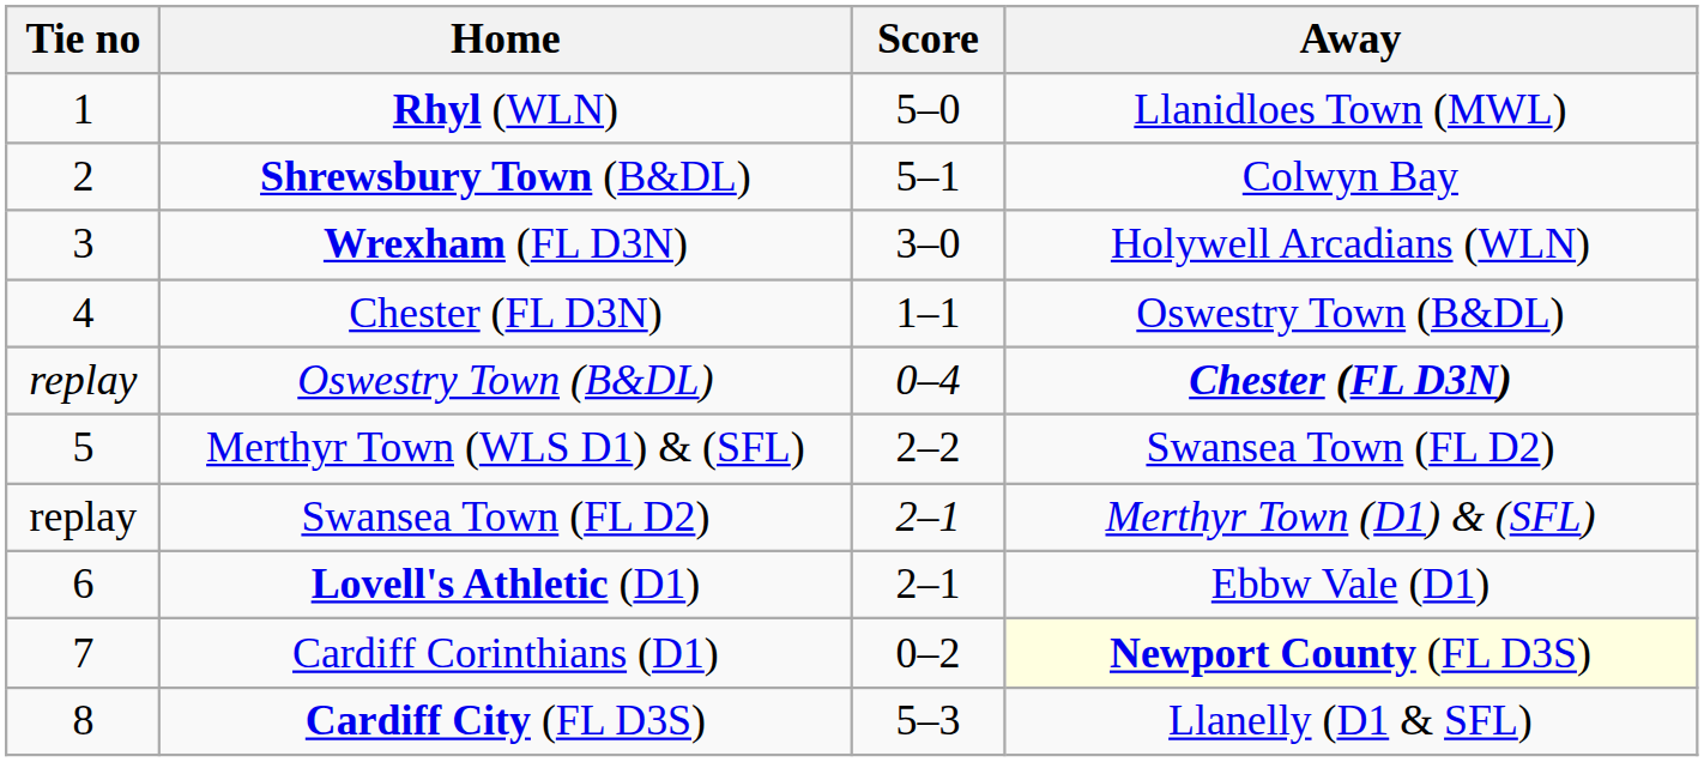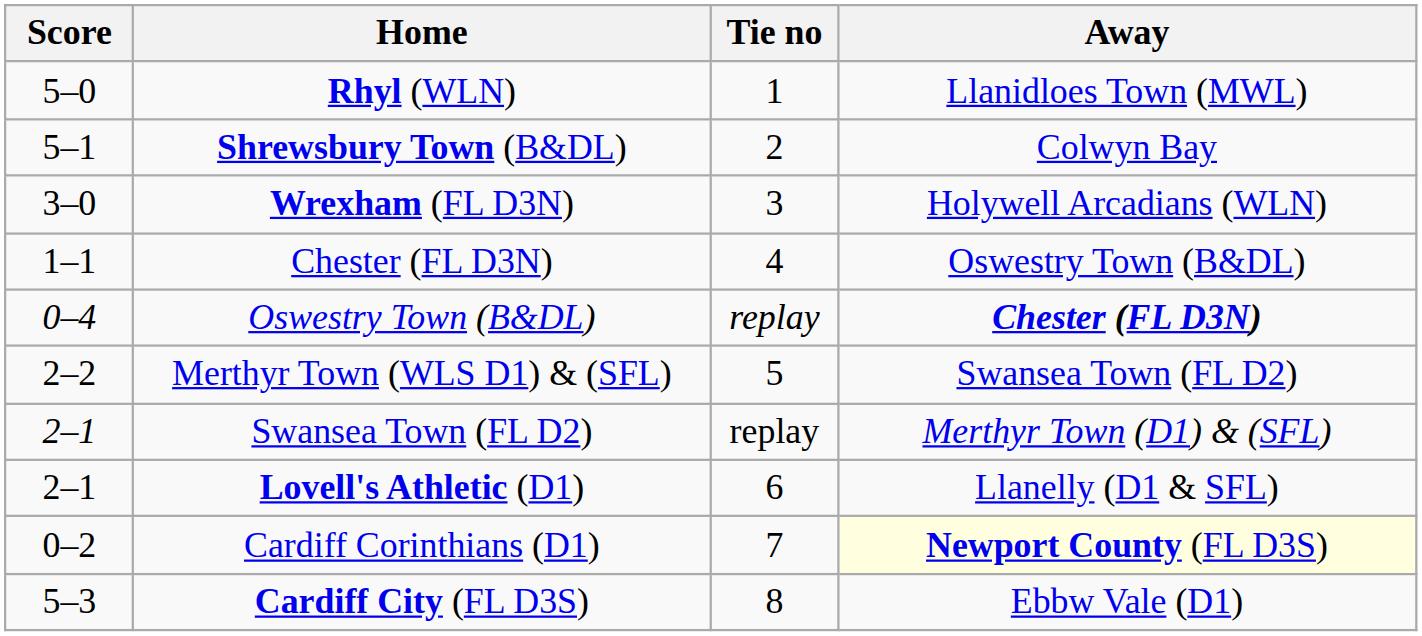 <table class="wikitable" style="text-align:center">
 <tr>
+<th width=50>Score</th>
+<th width=250>Home</th>
 <th width=50>Tie no</th>
-<th width=250>Home</th>
-<th width=50>Score</th>
 <th width=250>Away</th>
 </tr>
 <tr>
+<td>5–0</td>
+<td><strong><a href='#'>Rhyl</a></strong> (<a href='#'>WLN</a>)</td>
 <td>1</td>
-<td><strong><a href='#'>Rhyl</a></strong> (<a href='#'>WLN</a>)</td>
-<td>5–0</td>
 <td><a href='#'>Llanidloes Town</a> (<a href='#'>MWL</a>)</td>
 </tr>
 <tr>
+<td>5–1</td>
+<td><strong><a href='#'>Shrewsbury Town</a></strong> (<a href='#'>B&DL</a>)</td>
 <td>2</td>
-<td><strong><a href='#'>Shrewsbury Town</a></strong> (<a href='#'>B&DL</a>)</td>
-<td>5–1</td>
 <td><a href='#'>Colwyn Bay</a></td>
 </tr>
 <tr>
+<td>3–0</td>
+<td><strong><a href='#'>Wrexham</a></strong> (<a href='#'>FL D3N</a>)</td>
 <td>3</td>
-<td><strong><a href='#'>Wrexham</a></strong> (<a href='#'>FL D3N</a>)</td>
-<td>3–0</td>
 <td><a href='#'>Holywell Arcadians</a> (<a href='#'>WLN</a>)</td>
 </tr>
 <tr>
+<td>1–1</td>
+<td><a href='#'>Chester</a> (<a href='#'>FL D3N</a>)</td>
 <td>4</td>
-<td><a href='#'>Chester</a> (<a href='#'>FL D3N</a>)</td>
-<td>1–1</td>
 <td><a href='#'>Oswestry Town</a> (<a href='#'>B&DL</a>)</td>
 </tr>
 <tr>
+<td><em>0–4</em></td>
+<td><em><a href='#'>Oswestry Town</a> (<a href='#'>B&DL</a>)</em></td>
 <td><em>replay</em></td>
-<td><em><a href='#'>Oswestry Town</a> (<a href='#'>B&DL</a>)</em></td>
-<td><em>0–4</em></td>
 <td><strong><em><a href='#'>Chester</a><strong> (<a href='#'>FL D3N</a>)<em></td>
 </tr>
 <tr>
+<td>2–2</td>
+<td><a href='#'>Merthyr Town</a> (<a href='#'>WLS D1</a>) & (<a href='#'>SFL</a>)</td>
 <td>5</td>
-<td><a href='#'>Merthyr Town</a> (<a href='#'>WLS D1</a>) & (<a href='#'>SFL</a>)</td>
-<td>2–2</td>
 <td><a href='#'>Swansea Town</a> (<a href='#'>FL D2</a>)</td>
 </tr>
 <tr>
+<td><em>2–1</em></td>
+<td></em></strong><a href='#'>Swansea Town</a></strong> (<a href='#'>FL D2</a>)</em></td>
 <td></em>replay<em></td>
-<td></em></strong><a href='#'>Swansea Town</a></strong> (<a href='#'>FL D2</a>)</em></td>
-<td><em>2–1</em></td>
 <td><em><a href='#'>Merthyr Town</a> (<a href='#'>D1</a>) & (<a href='#'>SFL</a>)</em></td>
 </tr>
 <tr>
+<td>2–1</td>
+<td><strong><a href='#'>Lovell's Athletic</a></strong> (<a href='#'>D1</a>)</td>
 <td>6</td>
-<td><strong><a href='#'>Lovell's Athletic</a></strong> (<a href='#'>D1</a>)</td>
-<td>2–1</td>
-<td><a href='#'>Ebbw Vale</a> (<a href='#'>D1</a>)</td>
+<td><a href='#'>Llanelly</a> (<a href='#'>D1</a> & <a href='#'>SFL</a>)</td>
 </tr>
 <tr>
+<td>0–2</td>
+<td><a href='#'>Cardiff Corinthians</a> (<a href='#'>D1</a>)</td>
 <td>7</td>
-<td><a href='#'>Cardiff Corinthians</a> (<a href='#'>D1</a>)</td>
-<td>0–2</td>
 <td style="background: lightyellow;"><strong><a href='#'>Newport County</a></strong> (<a href='#'>FL D3S</a>)</td>
 </tr>
 <tr>
+<td>5–3</td>
+<td><strong><a href='#'>Cardiff City</a></strong> (<a href='#'>FL D3S</a>)</td>
 <td>8</td>
-<td><strong><a href='#'>Cardiff City</a></strong> (<a href='#'>FL D3S</a>)</td>
-<td>5–3</td>
-<td><a href='#'>Llanelly</a> (<a href='#'>D1</a> & <a href='#'>SFL</a>)</td>
+<td><a href='#'>Ebbw Vale</a> (<a href='#'>D1</a>)</td>
 </tr>
 </table>
